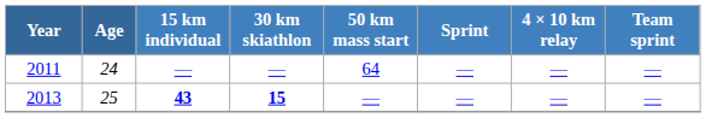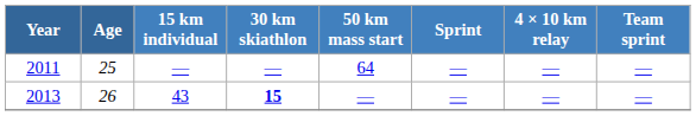 <table class="wikitable" style="font-size:95%; text-align:center; border:grey solid 1px; border-collapse:collapse; background:#ffffff;">
 <tr>
 <th style="background-color:#369; color:white; width:60px;"> Year </th>
 <th style="background-color:#369; color:white; width:40px;"> Age </th>
 <th style="background-color:#4180be; color:white; width:75px;"> 15 km <br>individual</th>
 <th style="background-color:#4180be; color:white; width:75px;"> 30 km <br> skiathlon </th>
 <th style="background-color:#4180be; color:white; width:75px;"> 50 km <br>mass start</th>
 <th style="background-color:#4180be; color:white; width:75px;"> Sprint </th>
 <th style="background-color:#4180be; color:white; width:75px;"> 4 × 10 km <br> relay </th>
 <th style="background-color:#4180be; color:white; width:75px;"> Team <br> sprint </th>
 </tr>
 <tr>
 <td><a href='#'>2011</a></td>
-<td><em>24</em></td>
+<td><em>25</em></td>
 <td><a href='#'>—</a></td>
 <td><a href='#'>—</a></td>
 <td><a href='#'>64</a></td>
 <td><a href='#'>—</a></td>
 <td><a href='#'>—</a></td>
 <td><a href='#'>—</a></td>
 </tr>
 <tr>
 <td><a href='#'>2013</a></td>
-<td><em>25</em></td>
-<td><strong><a href='#'>43</a></strong></td>
+<td><em>26</em></td>
+<td><a href='#'>43</a></td>
 <td><strong><a href='#'>15</a></strong></td>
 <td><a href='#'>—</a></td>
 <td><a href='#'>—</a></td>
 <td><a href='#'>—</a></td>
 <td><a href='#'>—</a></td>
 </tr>
 <tr>
 </tr>
 </table>
